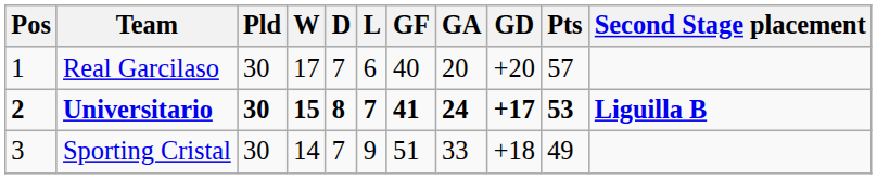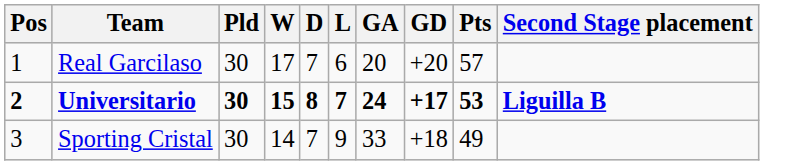 <table class="wikitable">
 <tr>
 <th><strong>Pos</strong></th>
 <th><strong>Team</strong></th>
 <th><strong>Pld</strong></th>
 <th><strong>W</strong></th>
 <th>D</th>
 <th>L</th>
-<th>GF</th>
 <th>GA</th>
 <th>GD</th>
 <th>Pts</th>
 <th><a href='#'>Second Stage</a> <strong>placement</strong></th>
 </tr>
 <tr>
 <td>1</td>
 <td><a href='#'>Real Garcilaso</a></td>
 <td>30</td>
 <td>17</td>
 <td>7</td>
 <td>6</td>
-<td>40</td>
 <td>20</td>
 <td>+20</td>
 <td>57</td>
 <td></td>
 </tr>
 <tr>
 <td><strong>2</strong></td>
 <td><a href='#'><strong>Universitario</strong></a></td>
 <td><strong>30</strong></td>
 <td><strong>15</strong></td>
 <td><strong>8</strong></td>
 <td><strong>7</strong></td>
-<td><strong>41</strong></td>
 <td><strong>24</strong></td>
 <td><strong>+17</strong></td>
 <td><strong>53</strong></td>
 <td><a href='#'><strong>Liguilla B</strong></a></td>
 </tr>
 <tr>
 <td>3</td>
 <td><a href='#'>Sporting Cristal</a></td>
 <td>30</td>
 <td>14</td>
 <td>7</td>
 <td>9</td>
-<td>51</td>
 <td>33</td>
 <td>+18</td>
 <td>49</td>
 <td></td>
 </tr>
 </table>
